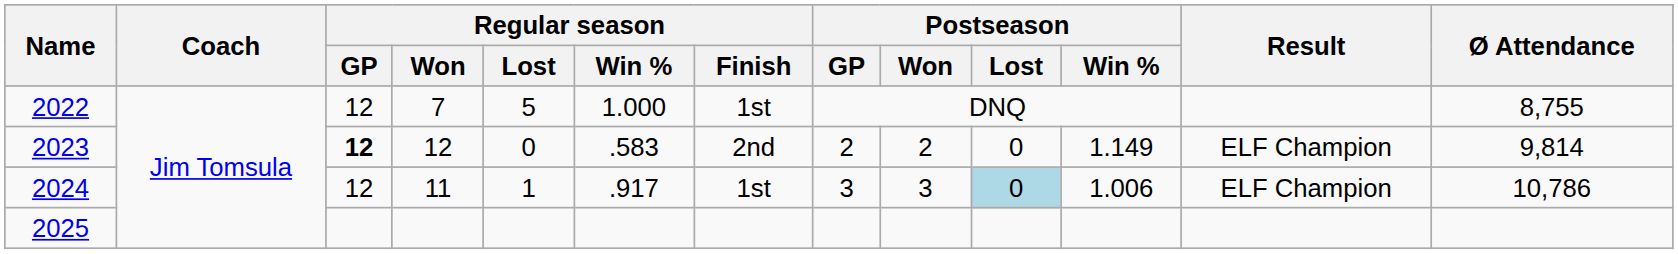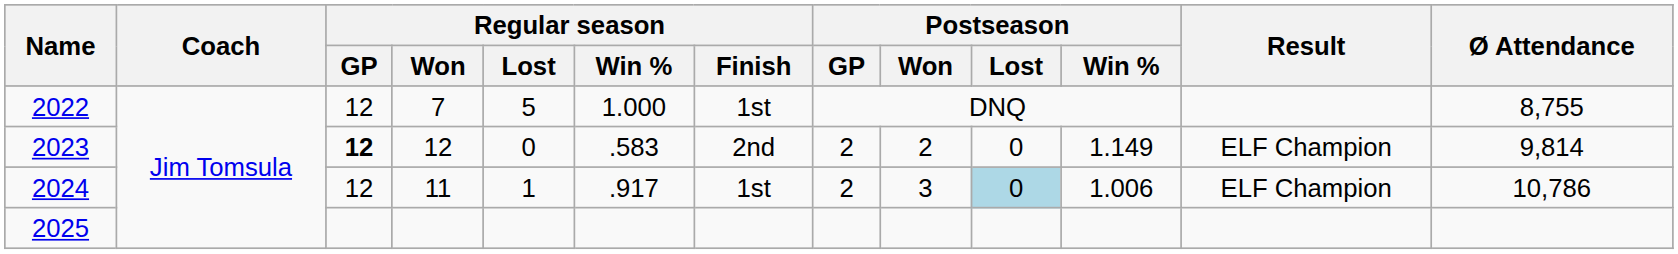 <table class="wikitable" style="font-size: 95%; text-align:center; width:65em">
 <tr>
 <th rowspan="2">Name</th>
 <th rowspan="2">Coach</th>
 <th colspan="5">Regular season</th>
 <th colspan="4">Postseason</th>
 <th rowspan="2">Result</th>
 <th rowspan="2">Ø Attendance</th>
 </tr>
 <tr>
 <th>GP</th>
 <th>Won</th>
 <th>Lost</th>
 <th>Win %</th>
 <th>Finish</th>
 <th>GP</th>
 <th>Won</th>
 <th>Lost</th>
 <th>Win %</th>
 </tr>
 <tr>
 <td><a href='#'>2022</a></td>
 <td rowspan="4"><a href='#'>Jim Tomsula</a></td>
 <td>12</td>
 <td>7</td>
 <td>5</td>
 <td>1.000</td>
 <td>1st </td>
 <td colspan=4>DNQ</td>
 <td></td>
 <td>8,755</td>
 </tr>
 <tr>
 <td><a href='#'>2023</a></td>
 <td><strong>12</strong></td>
 <td>12</td>
 <td>0</td>
 <td>.583</td>
 <td>2nd </td>
 <td>2</td>
 <td>2</td>
 <td>0</td>
 <td>1.149</td>
 <td>ELF Champion</td>
 <td>9,814</td>
 </tr>
 <tr>
 <td><a href='#'>2024</a></td>
 <td>12</td>
 <td>11</td>
 <td>1</td>
 <td>.917</td>
 <td>1st </td>
-<td>3</td>
+<td>2</td>
 <td>3</td>
 <td style="background: lightblue;">0</td>
 <td>1.006</td>
 <td>ELF Champion</td>
 <td>10,786</td>
 </tr>
 <tr>
 <td><a href='#'>2025</a></td>
 <td></td>
 <td></td>
 <td></td>
 <td></td>
 <td></td>
 <td></td>
 <td></td>
 <td></td>
 <td></td>
 <td></td>
 <td></td>
 </tr>
 </table>
